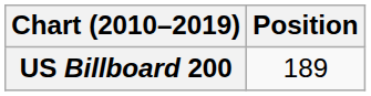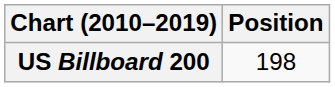 <table class="wikitable plainrowheaders" style="text-align:center">
 <tr>
 <th scope="col">Chart (2010–2019)</th>
 <th scope="col">Position</th>
 </tr>
 <tr>
 <th scope="row">US <em>Billboard</em> 200</th>
-<td>189</td>
+<td>198</td>
 </tr>
 </table>
